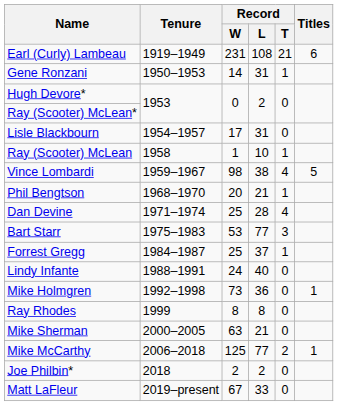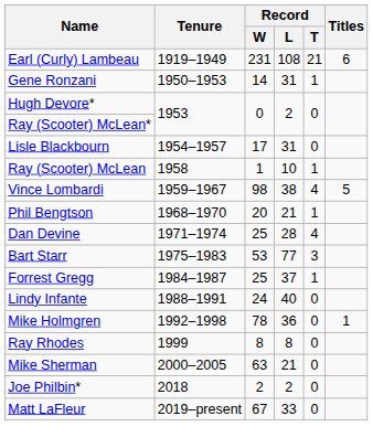 <table class="sortable wikitable" style="text-align: center">
 <tr>
 <th rowspan="2">Name</th>
 <th rowspan="2">Tenure</th>
 <th colspan="3">Record</th>
 <th rowspan="2">Titles</th>
 </tr>
 <tr>
 <th>W</th>
 <th>L</th>
 <th>T</th>
 </tr>
 <tr>
 <td align=left><a href='#'>Earl (Curly) Lambeau</a></td>
 <td align=left>1919–1949</td>
 <td>231</td>
 <td>108</td>
 <td>21</td>
 <td>6</td>
 </tr>
 <tr>
 <td align=left><a href='#'>Gene Ronzani</a></td>
 <td align=left>1950–1953</td>
 <td>14</td>
 <td>31</td>
 <td>1</td>
 <td></td>
 </tr>
 <tr>
 <td align=left><a href='#'>Hugh Devore</a>*</td>
 <td style="text-align:left;" rowspan="2">1953</td>
 <td rowspan=2>0</td>
 <td rowspan=2>2</td>
 <td rowspan=2>0</td>
 <td rowspan=2></td>
 </tr>
 <tr>
 <td align=left><a href='#'>Ray (Scooter) McLean</a>*</td>
 </tr>
 <tr>
 <td align=left><a href='#'>Lisle Blackbourn</a></td>
 <td align=left>1954–1957</td>
 <td>17</td>
 <td>31</td>
 <td>0</td>
 <td></td>
 </tr>
 <tr>
 <td align=left><a href='#'>Ray (Scooter) McLean</a></td>
 <td align=left>1958</td>
 <td>1</td>
 <td>10</td>
 <td>1</td>
 <td></td>
 </tr>
 <tr>
 <td align=left><a href='#'>Vince Lombardi</a></td>
 <td align=left>1959–1967</td>
 <td>98</td>
 <td>38</td>
 <td>4</td>
 <td>5</td>
 </tr>
 <tr>
 <td align=left><a href='#'>Phil Bengtson</a></td>
 <td align=left>1968–1970</td>
 <td>20</td>
 <td>21</td>
 <td>1</td>
 <td></td>
 </tr>
 <tr>
 <td align=left><a href='#'>Dan Devine</a></td>
 <td align=left>1971–1974</td>
 <td>25</td>
 <td>28</td>
 <td>4</td>
 <td></td>
 </tr>
 <tr>
 <td align=left><a href='#'>Bart Starr</a></td>
 <td align=left>1975–1983</td>
 <td>53</td>
 <td>77</td>
 <td>3</td>
 <td></td>
 </tr>
 <tr>
 <td align=left><a href='#'>Forrest Gregg</a></td>
 <td align=left>1984–1987</td>
 <td>25</td>
 <td>37</td>
 <td>1</td>
 <td></td>
 </tr>
 <tr>
 <td align=left><a href='#'>Lindy Infante</a></td>
 <td align=left>1988–1991</td>
 <td>24</td>
 <td>40</td>
 <td>0</td>
 <td></td>
 </tr>
 <tr>
 <td align=left><a href='#'>Mike Holmgren</a></td>
 <td align=left>1992–1998</td>
-<td>73</td>
+<td>78</td>
 <td>36</td>
 <td>0</td>
 <td>1</td>
 </tr>
 <tr>
 <td align=left><a href='#'>Ray Rhodes</a></td>
 <td align=left>1999</td>
 <td>8</td>
 <td>8</td>
 <td>0</td>
 <td></td>
 </tr>
 <tr>
 <td align=left><a href='#'>Mike Sherman</a></td>
 <td align=left>2000–2005</td>
 <td>63</td>
 <td>21</td>
 <td>0</td>
 <td></td>
 </tr>
 <tr>
-<td align=left><a href='#'>Mike McCarthy</a></td>
-<td align=left>2006–2018</td>
-<td>125</td>
-<td>77</td>
-<td>2</td>
-<td>1</td>
-</tr>
-<tr>
 <td align=left><a href='#'>Joe Philbin</a>*</td>
 <td align=left>2018</td>
 <td>2</td>
 <td>2</td>
 <td>0</td>
 <td></td>
 </tr>
 <tr>
 <td align=left><a href='#'>Matt LaFleur</a></td>
 <td align=left>2019–present</td>
 <td>67</td>
 <td>33</td>
 <td>0</td>
 <td></td>
 </tr>
 </table>
